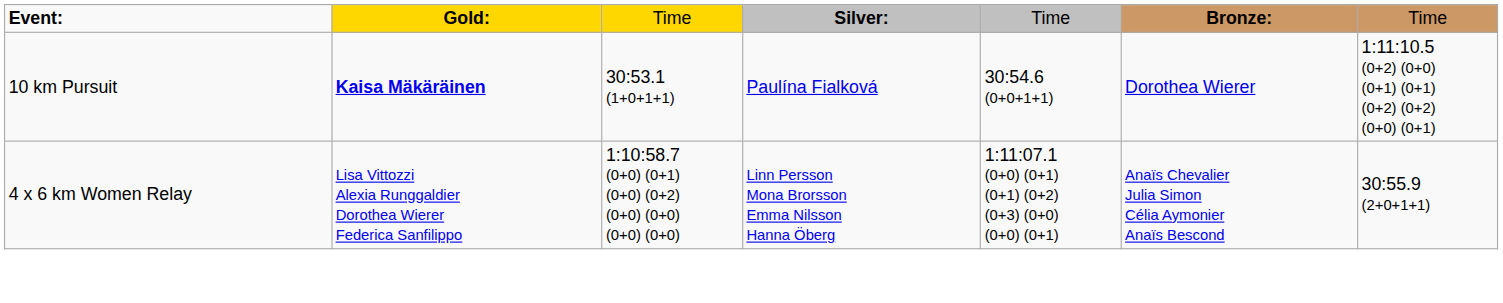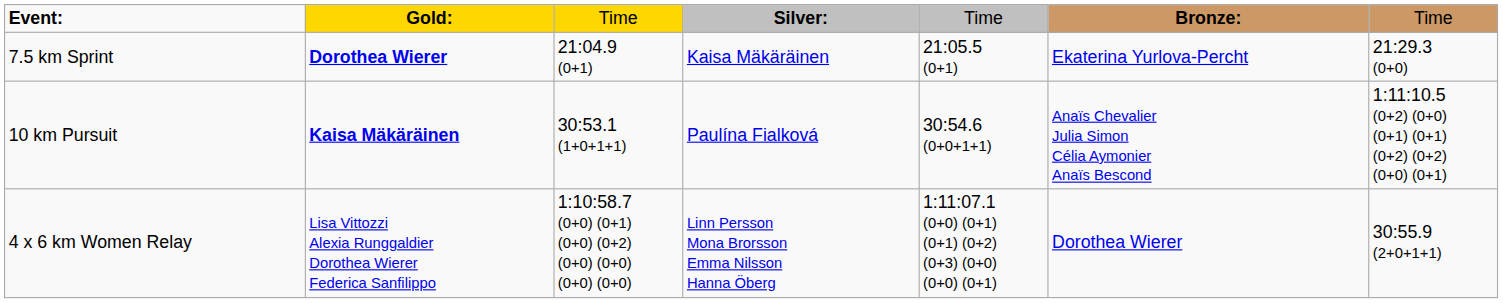 <table class="wikitable" width=85%>
 <tr>
 <td><strong>Event:</strong></td>
 <td style="text-align:center;background-color:gold;"><strong>Gold:</strong></td>
 <td style="text-align:center;background-color:gold;">Time</td>
 <td style="text-align:center;background-color:silver;"><strong>Silver:</strong></td>
 <td style="text-align:center;background-color:silver;">Time</td>
 <td style="text-align:center;background-color:#CC9966;"><strong>Bronze:</strong></td>
 <td style="text-align:center;background-color:#CC9966;">Time</td>
 </tr>
 <tr>
+<td>7.5 km Sprint</td>
+<td><strong><a href='#'>Dorothea Wierer</a></strong><br><small></small></td>
+<td>21:04.9<br><small>(0+1)</small></td>
+<td><a href='#'>Kaisa Mäkäräinen</a><br><small></small></td>
+<td>21:05.5<br><small>(0+1)</small></td>
+<td><a href='#'>Ekaterina Yurlova-Percht</a><br><small></small></td>
+<td>21:29.3<br><small>(0+0)</small></td>
+</tr>
+<tr>
 <td>10 km Pursuit</td>
 <td><strong><a href='#'>Kaisa Mäkäräinen</a></strong><br><small></small></td>
 <td>30:53.1<br><small>(1+0+1+1)</small></td>
 <td><a href='#'>Paulína Fialková</a><br><small></small></td>
 <td>30:54.6<br><small>(0+0+1+1)</small></td>
-<td><a href='#'>Dorothea Wierer</a><br><small></small></td>
+<td><br><small><a href='#'>Anaïs Chevalier</a><br><a href='#'>Julia Simon</a><br><a href='#'>Célia Aymonier</a><br><a href='#'>Anaïs Bescond</a></small></td>
 <td>1:11:10.5<br><small>(0+2) (0+0)<br>(0+1) (0+1)<br>(0+2) (0+2)<br>(0+0) (0+1)</small></td>
 </tr>
 <tr>
 <td>4 x 6 km Women Relay</td>
 <td><strong></strong><br><small><a href='#'>Lisa Vittozzi</a><br><a href='#'>Alexia Runggaldier</a><br><a href='#'>Dorothea Wierer</a><br><a href='#'>Federica Sanfilippo</a></small></td>
 <td>1:10:58.7<br><small>(0+0) (0+1)<br>(0+0) (0+2)<br>(0+0) (0+0)<br>(0+0) (0+0)<br></small></td>
 <td><br><small><a href='#'>Linn Persson</a><br><a href='#'>Mona Brorsson</a><br><a href='#'>Emma Nilsson</a><br><a href='#'>Hanna Öberg</a></small></td>
 <td>1:11:07.1<br><small>(0+0) (0+1)<br>(0+1) (0+2)<br>(0+3) (0+0)<br>(0+0) (0+1)<br></small></td>
-<td><br><small><a href='#'>Anaïs Chevalier</a><br><a href='#'>Julia Simon</a><br><a href='#'>Célia Aymonier</a><br><a href='#'>Anaïs Bescond</a></small></td>
+<td><a href='#'>Dorothea Wierer</a><br><small></small></td>
 <td>30:55.9<br><small>(2+0+1+1)</small></td>
 </tr>
 </table>
